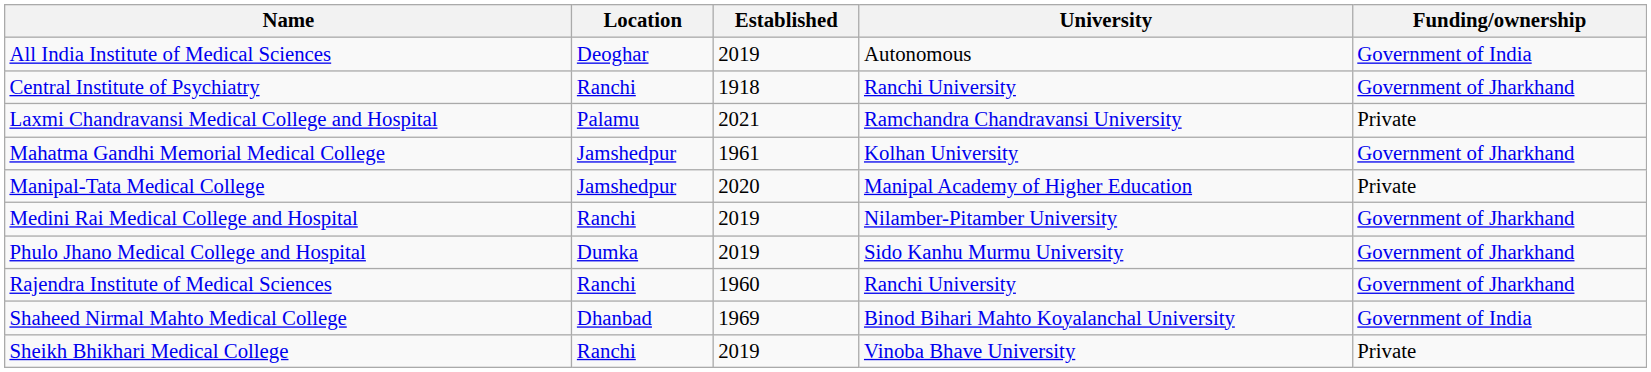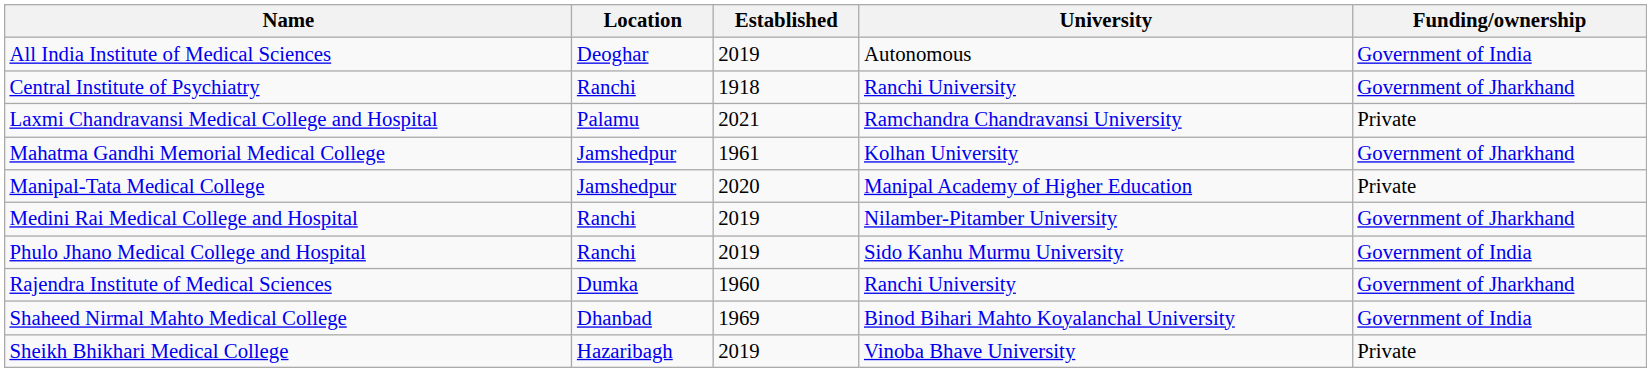 <table class="wikitable sortable" style="width:100%">
 <tr>
 <th>Name</th>
 <th>Location</th>
 <th>Established</th>
 <th>University</th>
 <th>Funding/ownership</th>
 </tr>
 <tr>
 <td><a href='#'>All India Institute of Medical Sciences</a></td>
 <td><a href='#'>Deoghar</a></td>
 <td>2019</td>
 <td>Autonomous</td>
 <td><a href='#'>Government of India</a></td>
 </tr>
 <tr>
 <td><a href='#'>Central Institute of Psychiatry</a></td>
 <td><a href='#'>Ranchi</a></td>
 <td>1918</td>
 <td><a href='#'>Ranchi University</a></td>
 <td><a href='#'>Government of Jharkhand</a></td>
 </tr>
 <tr>
 <td><a href='#'>Laxmi Chandravansi Medical College and Hospital</a></td>
 <td><a href='#'>Palamu</a></td>
 <td>2021</td>
 <td><a href='#'>Ramchandra Chandravansi University</a></td>
 <td>Private</td>
 </tr>
 <tr>
 <td><a href='#'>Mahatma Gandhi Memorial Medical College</a></td>
 <td><a href='#'>Jamshedpur</a></td>
 <td>1961</td>
 <td><a href='#'>Kolhan University</a></td>
 <td><a href='#'>Government of Jharkhand</a></td>
 </tr>
 <tr>
 <td><a href='#'>Manipal-Tata Medical College</a></td>
 <td><a href='#'>Jamshedpur</a></td>
 <td>2020</td>
 <td><a href='#'>Manipal Academy of Higher Education</a></td>
 <td>Private</td>
 </tr>
 <tr>
 <td><a href='#'>Medini Rai Medical College and Hospital</a></td>
 <td><a href='#'>Ranchi</a></td>
 <td>2019</td>
 <td><a href='#'>Nilamber-Pitamber University</a></td>
 <td><a href='#'>Government of Jharkhand</a></td>
 </tr>
 <tr>
 <td><a href='#'>Phulo Jhano Medical College and Hospital</a></td>
-<td><a href='#'>Dumka</a></td>
+<td><a href='#'>Ranchi</a></td>
 <td>2019</td>
 <td><a href='#'>Sido Kanhu Murmu University</a></td>
-<td><a href='#'>Government of Jharkhand</a></td>
+<td><a href='#'>Government of India</a></td>
 </tr>
 <tr>
 <td><a href='#'>Rajendra Institute of Medical Sciences</a></td>
-<td><a href='#'>Ranchi</a></td>
+<td><a href='#'>Dumka</a></td>
 <td>1960</td>
 <td><a href='#'>Ranchi University</a></td>
 <td><a href='#'>Government of Jharkhand</a></td>
 </tr>
 <tr>
 <td><a href='#'>Shaheed Nirmal Mahto Medical College</a></td>
 <td><a href='#'>Dhanbad</a></td>
 <td>1969</td>
 <td><a href='#'>Binod Bihari Mahto Koyalanchal University</a></td>
 <td><a href='#'>Government of India</a></td>
 </tr>
 <tr>
 <td><a href='#'>Sheikh Bhikhari Medical College</a></td>
-<td><a href='#'>Ranchi</a></td>
+<td><a href='#'>Hazaribagh</a></td>
 <td>2019</td>
 <td><a href='#'>Vinoba Bhave University</a></td>
 <td>Private</td>
 </tr>
 </table>
